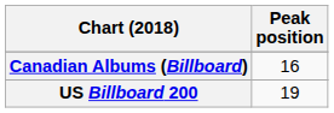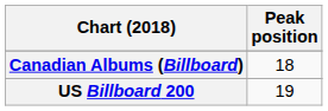 <table class="wikitable sortable plainrowheaders" style="text-align:center">
 <tr>
 <th scope="col">Chart (2018)</th>
 <th scope="col">Peak<br> position</th>
 </tr>
 <tr>
 </tr>
 <tr>
 </tr>
 <tr>
 <th scope="row"><a href='#'>Canadian Albums</a> (<em><a href='#'>Billboard</a></em>)</th>
-<td>16</td>
+<td>18</td>
 </tr>
 <tr>
 </tr>
 <tr>
 </tr>
 <tr>
 </tr>
 <tr>
 <th scope="row">US <a href='#'><em>Billboard</em> 200</a></th>
 <td>19</td>
 </tr>
 </table>
